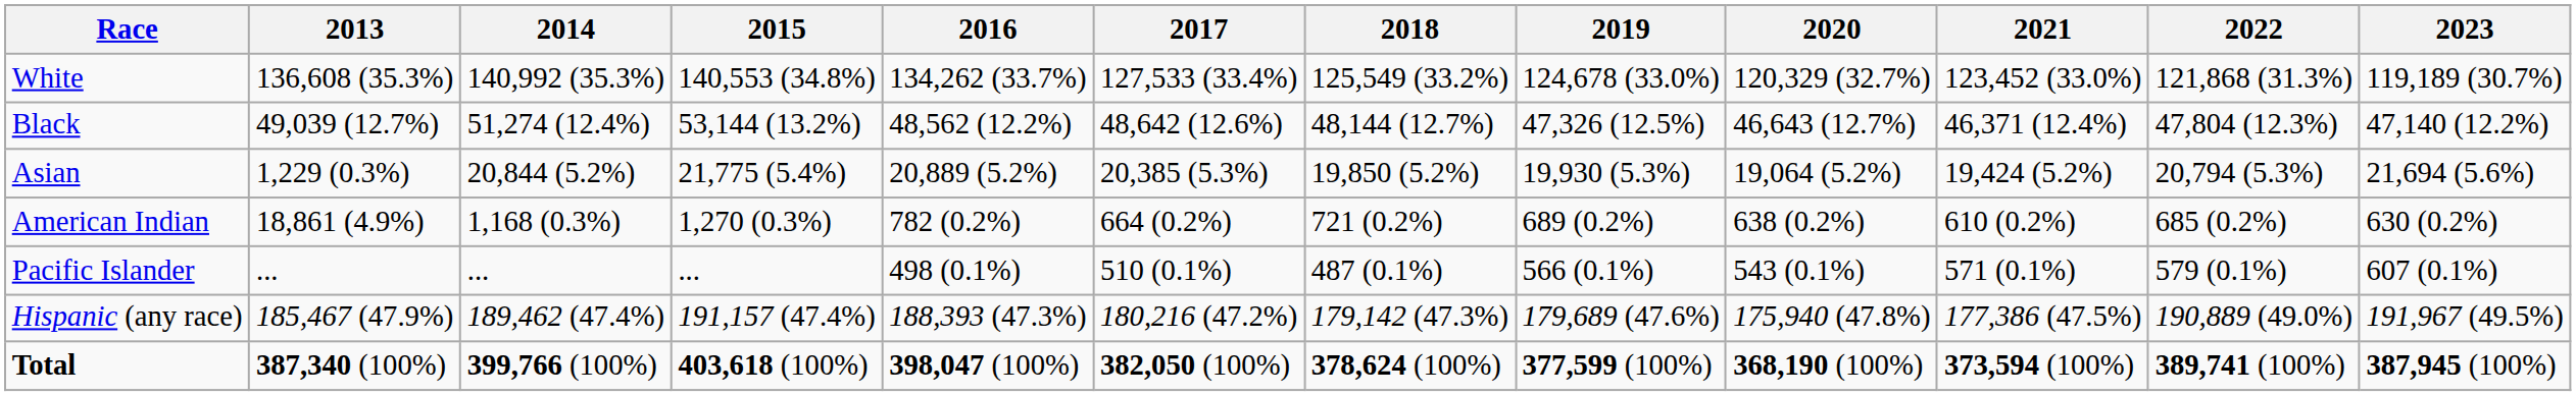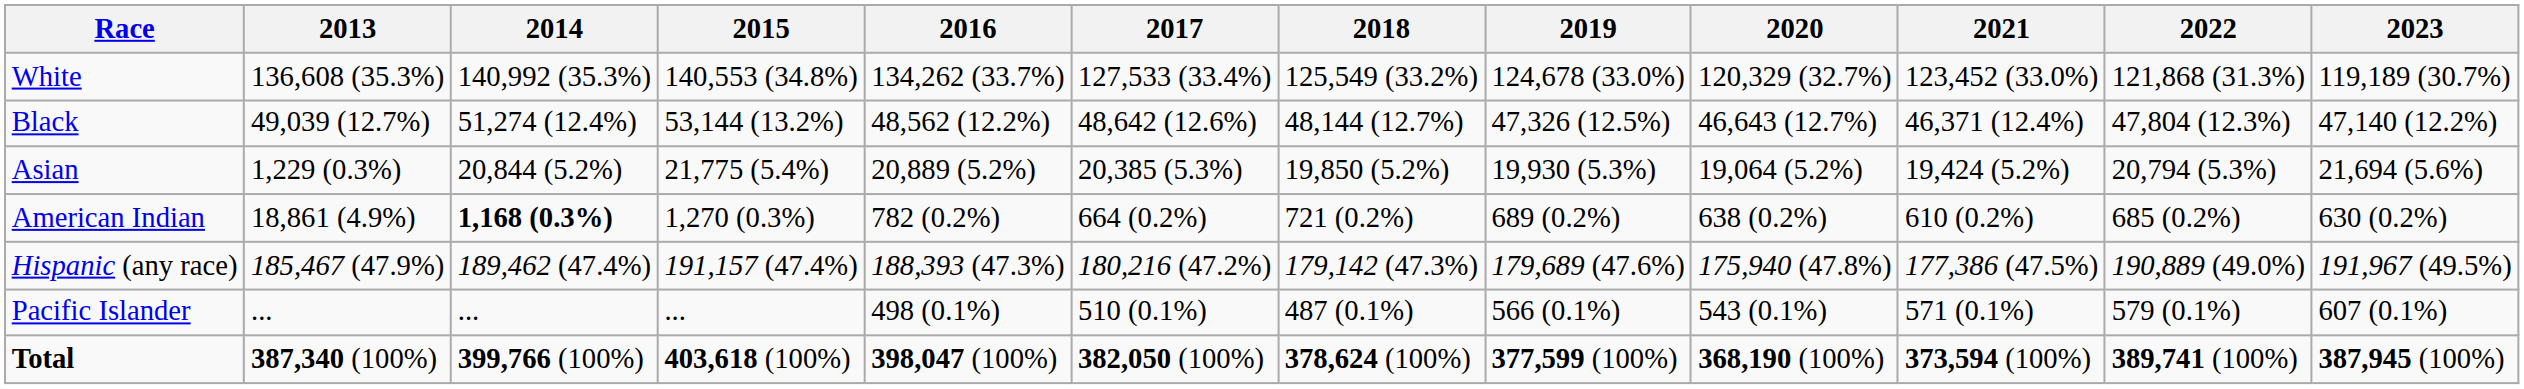 <table class="wikitable" style="font-size: 90%;">
 <tr>
 <th><a href='#'>Race</a></th>
 <th>2013</th>
 <th>2014</th>
 <th>2015</th>
 <th>2016</th>
 <th>2017</th>
 <th>2018</th>
 <th>2019</th>
 <th>2020</th>
 <th>2021</th>
 <th>2022</th>
 <th>2023</th>
 </tr>
 <tr>
 <td><a href='#'>White</a></td>
 <td>136,608 (35.3%)</td>
 <td>140,992 (35.3%)</td>
 <td>140,553 (34.8%)</td>
 <td>134,262 (33.7%)</td>
 <td>127,533 (33.4%)</td>
 <td>125,549 (33.2%)</td>
 <td>124,678 (33.0%)</td>
 <td>120,329 (32.7%)</td>
 <td>123,452 (33.0%)</td>
 <td>121,868 (31.3%)</td>
 <td>119,189 (30.7%)</td>
 </tr>
 <tr>
 <td><a href='#'>Black</a></td>
 <td>49,039 (12.7%)</td>
 <td>51,274 (12.4%)</td>
 <td>53,144 (13.2%)</td>
 <td>48,562 (12.2%)</td>
 <td>48,642 (12.6%)</td>
 <td>48,144 (12.7%)</td>
 <td>47,326 (12.5%)</td>
 <td>46,643 (12.7%)</td>
 <td>46,371 (12.4%)</td>
 <td>47,804 (12.3%)</td>
 <td>47,140 (12.2%)</td>
 </tr>
 <tr>
 <td><a href='#'>Asian</a></td>
 <td>1,229 (0.3%)</td>
 <td>20,844 (5.2%)</td>
 <td>21,775 (5.4%)</td>
 <td>20,889 (5.2%)</td>
 <td>20,385 (5.3%)</td>
 <td>19,850 (5.2%)</td>
 <td>19,930 (5.3%)</td>
 <td>19,064 (5.2%)</td>
 <td>19,424 (5.2%)</td>
 <td>20,794 (5.3%)</td>
 <td>21,694 (5.6%)</td>
 </tr>
 <tr>
 <td><a href='#'>American Indian</a></td>
 <td>18,861 (4.9%)</td>
-<td>1,168 (0.3%)</td>
+<td><strong>1,168 (0.3%)</strong></td>
 <td>1,270 (0.3%)</td>
 <td>782 (0.2%)</td>
 <td>664 (0.2%)</td>
 <td>721 (0.2%)</td>
 <td>689 (0.2%)</td>
 <td>638 (0.2%)</td>
 <td>610 (0.2%)</td>
 <td>685 (0.2%)</td>
 <td>630 (0.2%)</td>
+</tr>
+<tr>
+<td><em><a href='#'>Hispanic</a></em> (any race)</td>
+<td><em>185,467</em> (47.9%)</td>
+<td><em>189,462</em> (47.4%)</td>
+<td><em>191,157</em> (47.4%)</td>
+<td><em>188,393</em> (47.3%)</td>
+<td><em>180,216</em> (47.2%)</td>
+<td><em>179,142</em> (47.3%)</td>
+<td><em>179,689</em> (47.6%)</td>
+<td><em>175,940</em> (47.8%)</td>
+<td><em>177,386</em> (47.5%)</td>
+<td><em>190,889</em> (49.0%)</td>
+<td><em>191,967</em> (49.5%)</td>
 </tr>
 <tr>
 <td><a href='#'>Pacific Islander</a></td>
 <td>...</td>
 <td>...</td>
 <td>...</td>
 <td>498 (0.1%)</td>
 <td>510 (0.1%)</td>
 <td>487 (0.1%)</td>
 <td>566 (0.1%)</td>
 <td>543 (0.1%)</td>
 <td>571 (0.1%)</td>
 <td>579 (0.1%)</td>
 <td>607 (0.1%)</td>
 </tr>
 <tr>
-<td><em><a href='#'>Hispanic</a></em> (any race)</td>
-<td><em>185,467</em> (47.9%)</td>
-<td><em>189,462</em> (47.4%)</td>
-<td><em>191,157</em> (47.4%)</td>
-<td><em>188,393</em> (47.3%)</td>
-<td><em>180,216</em> (47.2%)</td>
-<td><em>179,142</em> (47.3%)</td>
-<td><em>179,689</em> (47.6%)</td>
-<td><em>175,940</em> (47.8%)</td>
-<td><em>177,386</em> (47.5%)</td>
-<td><em>190,889</em> (49.0%)</td>
-<td><em>191,967</em> (49.5%)</td>
-</tr>
-<tr>
 <td><strong>Total</strong></td>
 <td><strong>387,340</strong> (100%)</td>
 <td><strong>399,766</strong> (100%)</td>
 <td><strong>403,618</strong> (100%)</td>
 <td><strong>398,047</strong> (100%)</td>
 <td><strong>382,050</strong> (100%)</td>
 <td><strong>378,624</strong> (100%)</td>
 <td><strong>377,599</strong> (100%)</td>
 <td><strong>368,190</strong> (100%)</td>
 <td><strong>373,594</strong> (100%)</td>
 <td><strong>389,741</strong> (100%)</td>
 <td><strong>387,945</strong> (100%)</td>
 </tr>
 </table>
